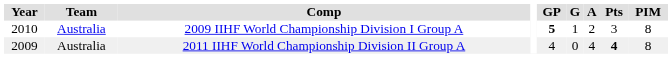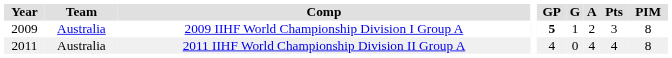 <table border="0" cellpadding="1" cellspacing="0" style="text-align:center; width:50em">
 <tr bgcolor="#e0e0e0">
 <th>Year</th>
 <th>Team</th>
 <th>Comp</th>
 <th rowspan="99" bgcolor="#ffffff"> </th>
 <th>GP</th>
 <th>G</th>
 <th>A</th>
 <th>Pts</th>
 <th>PIM</th>
 </tr>
 <tr>
-<td>2010</td>
+<td>2009</td>
 <td><a href='#'>Australia</a></td>
 <td><a href='#'>2009 IIHF World Championship Division I Group A</a></td>
 <td><strong>5</strong></td>
 <td>1</td>
 <td>2</td>
 <td>3</td>
 <td>8</td>
 </tr>
 <tr bgcolor="#f0f0f0">
-<td>2009</td>
+<td>2011</td>
 <td>Australia</td>
 <td><a href='#'>2011 IIHF World Championship Division II Group A</a></td>
 <td>4</td>
 <td>0</td>
 <td>4</td>
-<td><strong>4</strong></td>
+<td>4</td>
 <td>8</td>
 </tr>
 </table>
